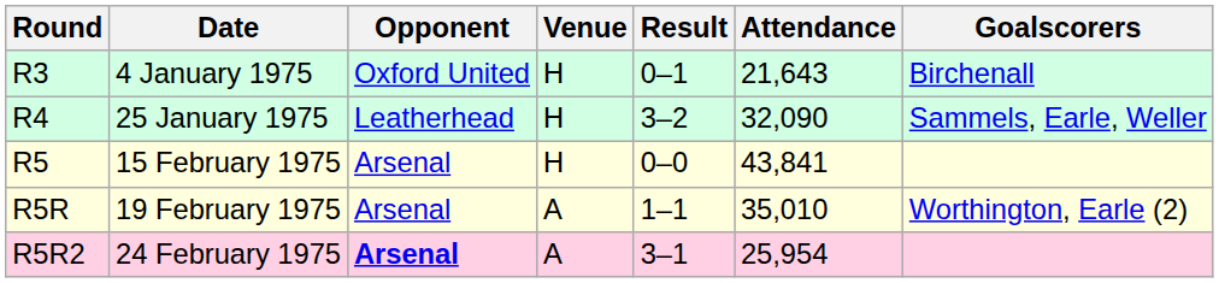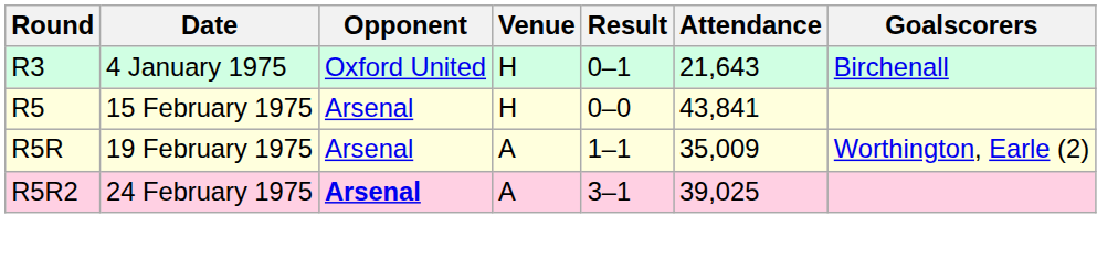 <table class="wikitable">
 <tr>
 <th>Round</th>
 <th>Date</th>
 <th>Opponent</th>
 <th>Venue</th>
 <th>Result</th>
 <th>Attendance</th>
 <th>Goalscorers</th>
 </tr>
 <tr style="background-color: #d0ffe3;">
 <td>R3</td>
 <td>4 January 1975</td>
 <td><a href='#'>Oxford United</a></td>
 <td>H</td>
 <td>0–1 </td>
 <td>21,643</td>
 <td><a href='#'>Birchenall</a></td>
 </tr>
-<tr style="background-color: #d0ffe3;">
-<td>R4</td>
-<td>25 January 1975</td>
-<td><a href='#'>Leatherhead</a></td>
-<td>H</td>
-<td>3–2</td>
-<td>32,090</td>
-<td><a href='#'>Sammels</a>, <a href='#'>Earle</a>, <a href='#'>Weller</a></td>
-</tr>
 <tr style="background-color: #ffffdd;">
 <td>R5</td>
 <td>15 February 1975</td>
 <td><a href='#'>Arsenal</a></td>
 <td>H</td>
 <td>0–0</td>
 <td>43,841</td>
 <td></td>
 </tr>
 <tr style="background-color: #ffffdd;">
 <td>R5R</td>
 <td>19 February 1975</td>
 <td><a href='#'>Arsenal</a></td>
 <td>A</td>
 <td>1–1 </td>
-<td>35,010</td>
+<td>35,009</td>
 <td><a href='#'>Worthington</a>, <a href='#'>Earle</a> (2)</td>
 </tr>
 <tr style="background-color: #ffd0e3;">
 <td>R5R2</td>
 <td>24 February 1975</td>
 <td><strong><a href='#'>Arsenal</a></strong></td>
 <td>A</td>
 <td>3–1</td>
-<td>25,954</td>
+<td>39,025</td>
 <td></td>
 </tr>
 </table>
